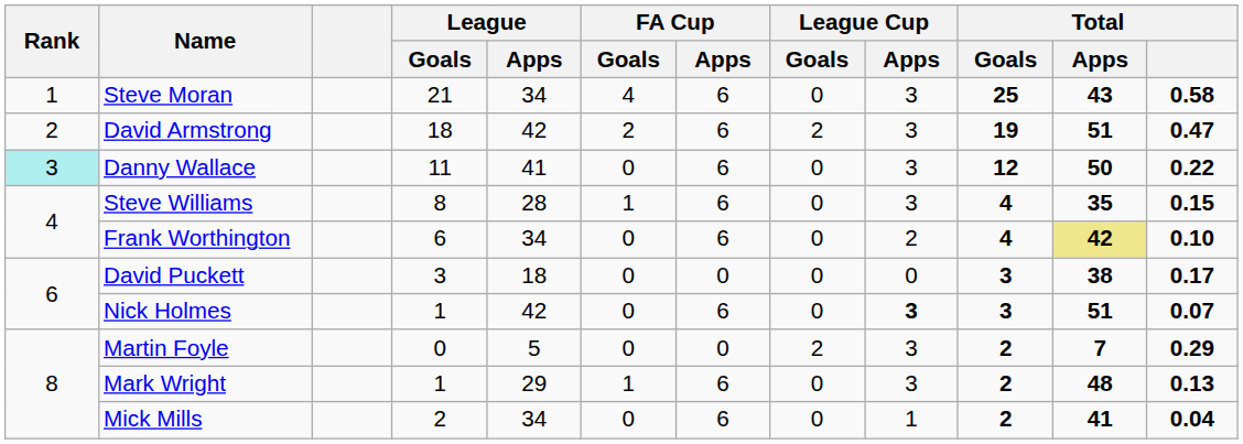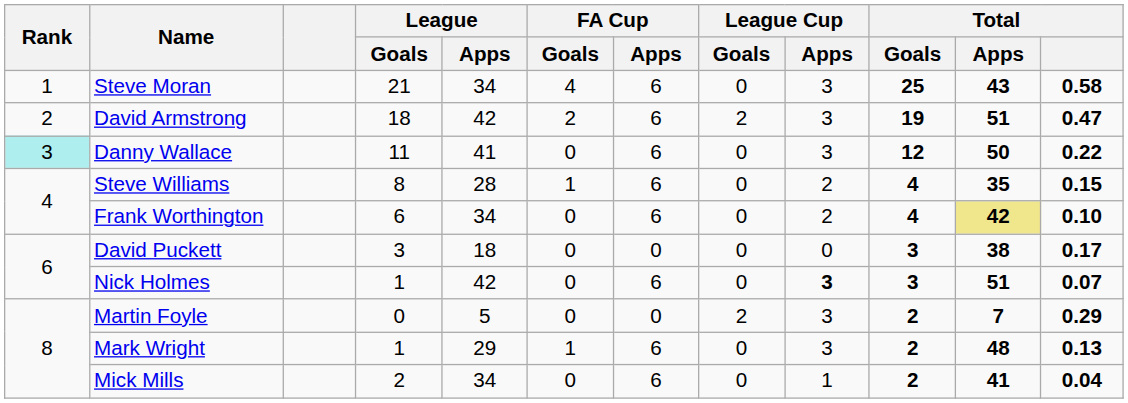 <table class="wikitable plainrowheaders" style="text-align:center;">
 <tr>
 <th scope="col" rowspan="2" style="width:4em;">Rank</th>
 <th scope="col" rowspan="2" style="width:10em;">Name</th>
 <th scope="col" rowspan="2" style="width:4em;"></th>
 <th scope="col" colspan="2">League</th>
 <th scope="col" colspan="2">FA Cup</th>
 <th scope="col" colspan="2">League Cup</th>
 <th scope="col" colspan="3">Total</th>
 </tr>
 <tr>
 <th scope="col" style="width:4em;">Goals</th>
 <th scope="col" style="width:4em;">Apps</th>
 <th scope="col" style="width:4em;">Goals</th>
 <th scope="col" style="width:4em;">Apps</th>
 <th scope="col" style="width:4em;">Goals</th>
 <th scope="col" style="width:4em;">Apps</th>
 <th scope="col" style="width:4em;">Goals</th>
 <th scope="col" style="width:4em;">Apps</th>
 <th scope="col" style="width:4em;"></th>
 </tr>
 <tr>
 <td>1</td>
 <td align="left"><a href='#'>Steve Moran</a></td>
 <td></td>
 <td>21</td>
 <td>34</td>
 <td>4</td>
 <td>6</td>
 <td>0</td>
 <td>3</td>
 <td><strong>25</strong></td>
 <td><strong>43</strong></td>
 <td><strong>0.58</strong></td>
 </tr>
 <tr>
 <td>2</td>
 <td align="left"><a href='#'>David Armstrong</a></td>
 <td></td>
 <td>18</td>
 <td>42</td>
 <td>2</td>
 <td>6</td>
 <td>2</td>
 <td>3</td>
 <td><strong>19</strong></td>
 <td><strong>51</strong></td>
 <td><strong>0.47</strong></td>
 </tr>
 <tr>
 <td style="background: paleturquoise;">3</td>
 <td align="left"><a href='#'>Danny Wallace</a></td>
 <td></td>
 <td>11</td>
 <td>41</td>
 <td>0</td>
 <td>6</td>
 <td>0</td>
 <td>3</td>
 <td><strong>12</strong></td>
 <td><strong>50</strong></td>
 <td><strong>0.22</strong></td>
 </tr>
 <tr>
 <td rowspan="2">4</td>
 <td align="left"><a href='#'>Steve Williams</a></td>
 <td></td>
 <td>8</td>
 <td>28</td>
 <td>1</td>
 <td>6</td>
 <td>0</td>
-<td>3</td>
+<td>2</td>
 <td><strong>4</strong></td>
 <td><strong>35</strong></td>
 <td><strong>0.15</strong></td>
 </tr>
 <tr>
 <td align="left"><a href='#'>Frank Worthington</a></td>
 <td></td>
 <td>6</td>
 <td>34</td>
 <td>0</td>
 <td>6</td>
 <td>0</td>
 <td>2</td>
 <td><strong>4</strong></td>
 <td style="background: khaki;"><strong>42</strong></td>
 <td><strong>0.10</strong></td>
 </tr>
 <tr>
 <td rowspan="2">6</td>
 <td align="left"><a href='#'>David Puckett</a></td>
 <td></td>
 <td>3</td>
 <td>18</td>
 <td>0</td>
 <td>0</td>
 <td>0</td>
 <td>0</td>
 <td><strong>3</strong></td>
 <td><strong>38</strong></td>
 <td><strong>0.17</strong></td>
 </tr>
 <tr>
 <td align="left"><a href='#'>Nick Holmes</a></td>
 <td></td>
 <td>1</td>
 <td>42</td>
 <td>0</td>
 <td>6</td>
 <td>0</td>
 <td><strong>3</strong></td>
 <td><strong>3</strong></td>
 <td><strong>51</strong></td>
 <td><strong>0.07</strong></td>
 </tr>
 <tr>
 <td rowspan="3">8</td>
 <td align="left"><a href='#'>Martin Foyle</a></td>
 <td></td>
 <td>0</td>
 <td>5</td>
 <td>0</td>
 <td>0</td>
 <td>2</td>
 <td>3</td>
 <td><strong>2</strong></td>
 <td><strong>7</strong></td>
 <td><strong>0.29</strong></td>
 </tr>
 <tr>
 <td align="left"><a href='#'>Mark Wright</a></td>
 <td></td>
 <td>1</td>
 <td>29</td>
 <td>1</td>
 <td>6</td>
 <td>0</td>
 <td>3</td>
 <td><strong>2</strong></td>
 <td><strong>48</strong></td>
 <td><strong>0.13</strong></td>
 </tr>
 <tr>
 <td align="left"><a href='#'>Mick Mills</a></td>
 <td></td>
 <td>2</td>
 <td>34</td>
 <td>0</td>
 <td>6</td>
 <td>0</td>
 <td>1</td>
 <td><strong>2</strong></td>
 <td><strong>41</strong></td>
 <td><strong>0.04</strong></td>
 </tr>
 </table>
